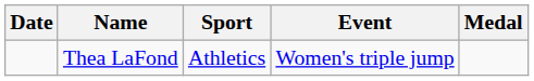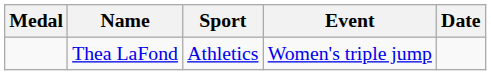 <table class="wikitable sortable" style="font-size: 95%;">
 <tr>
-<th>Date</th>
+<th>Medal</th>
 <th>Name</th>
 <th>Sport</th>
 <th>Event</th>
-<th>Medal</th>
+<th>Date</th>
 </tr>
 <tr>
 <td></td>
 <td><a href='#'>Thea LaFond</a></td>
 <td><a href='#'>Athletics</a></td>
 <td><a href='#'>Women's triple jump</a></td>
 <td></td>
 </tr>
 </table>
